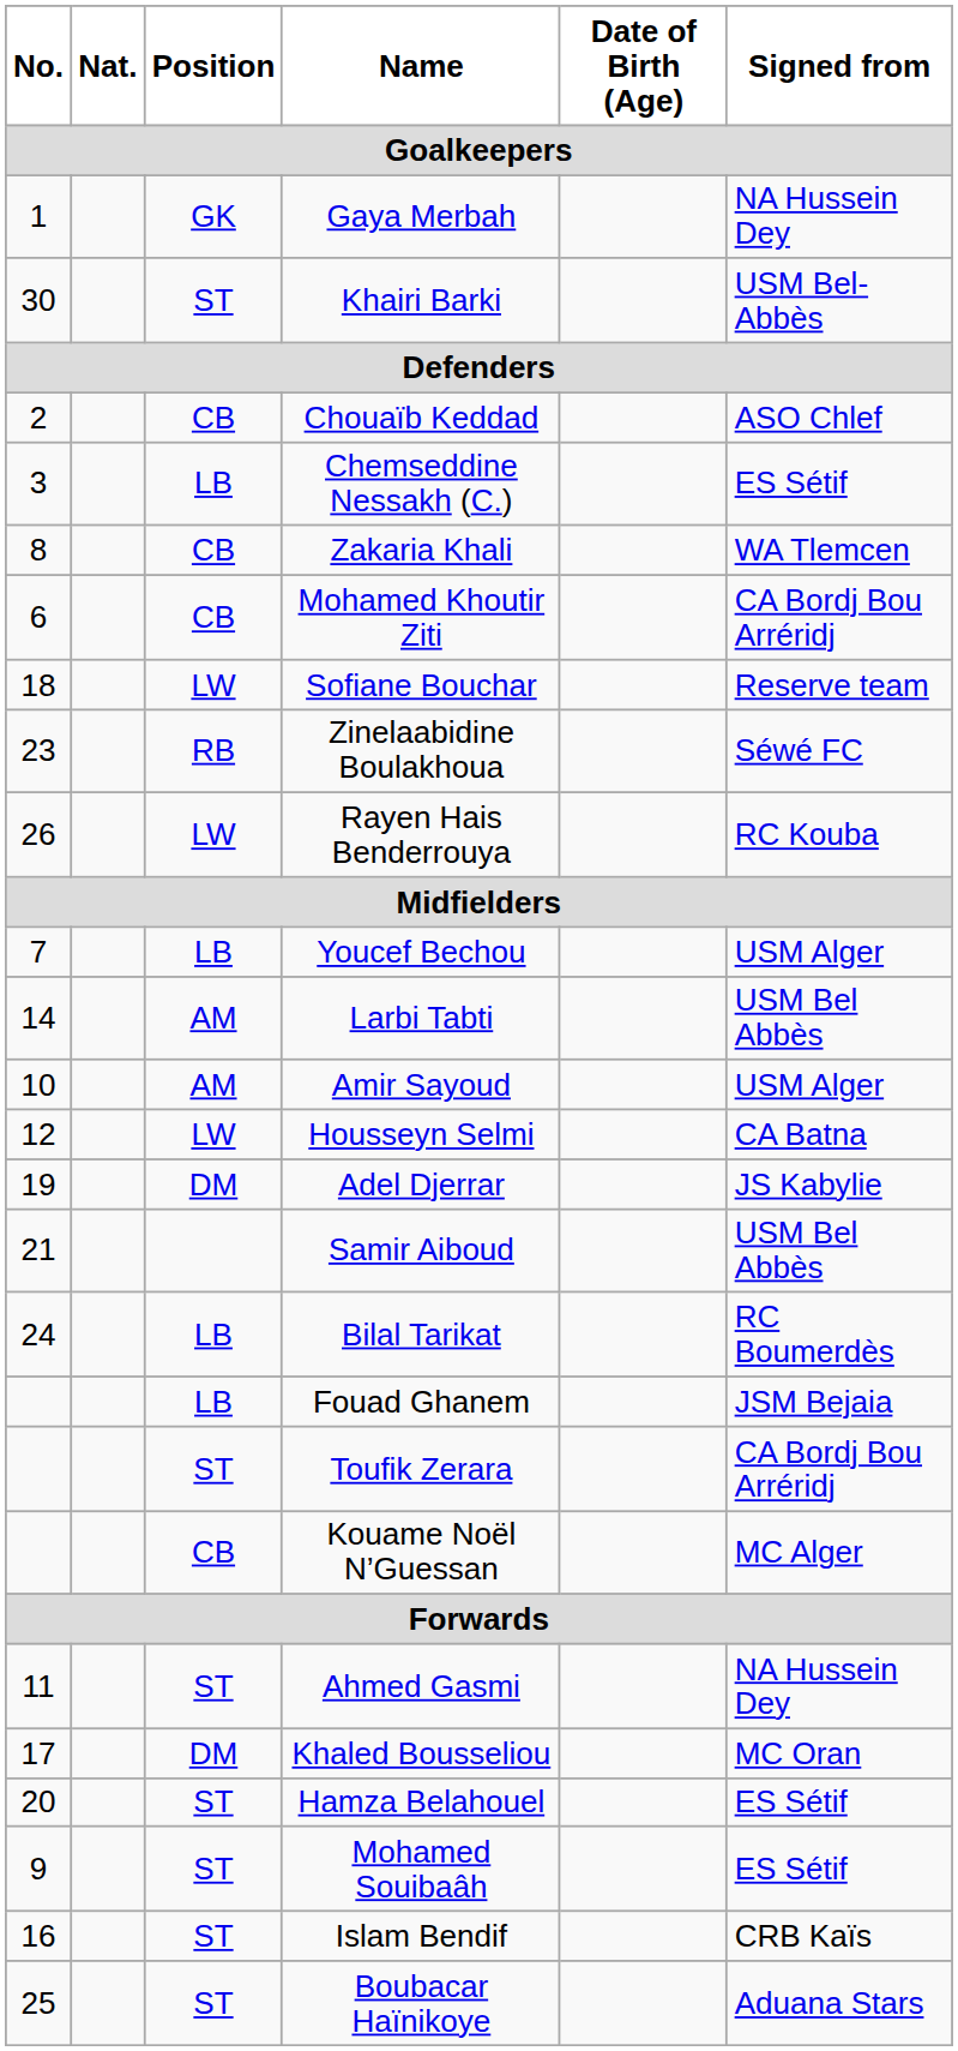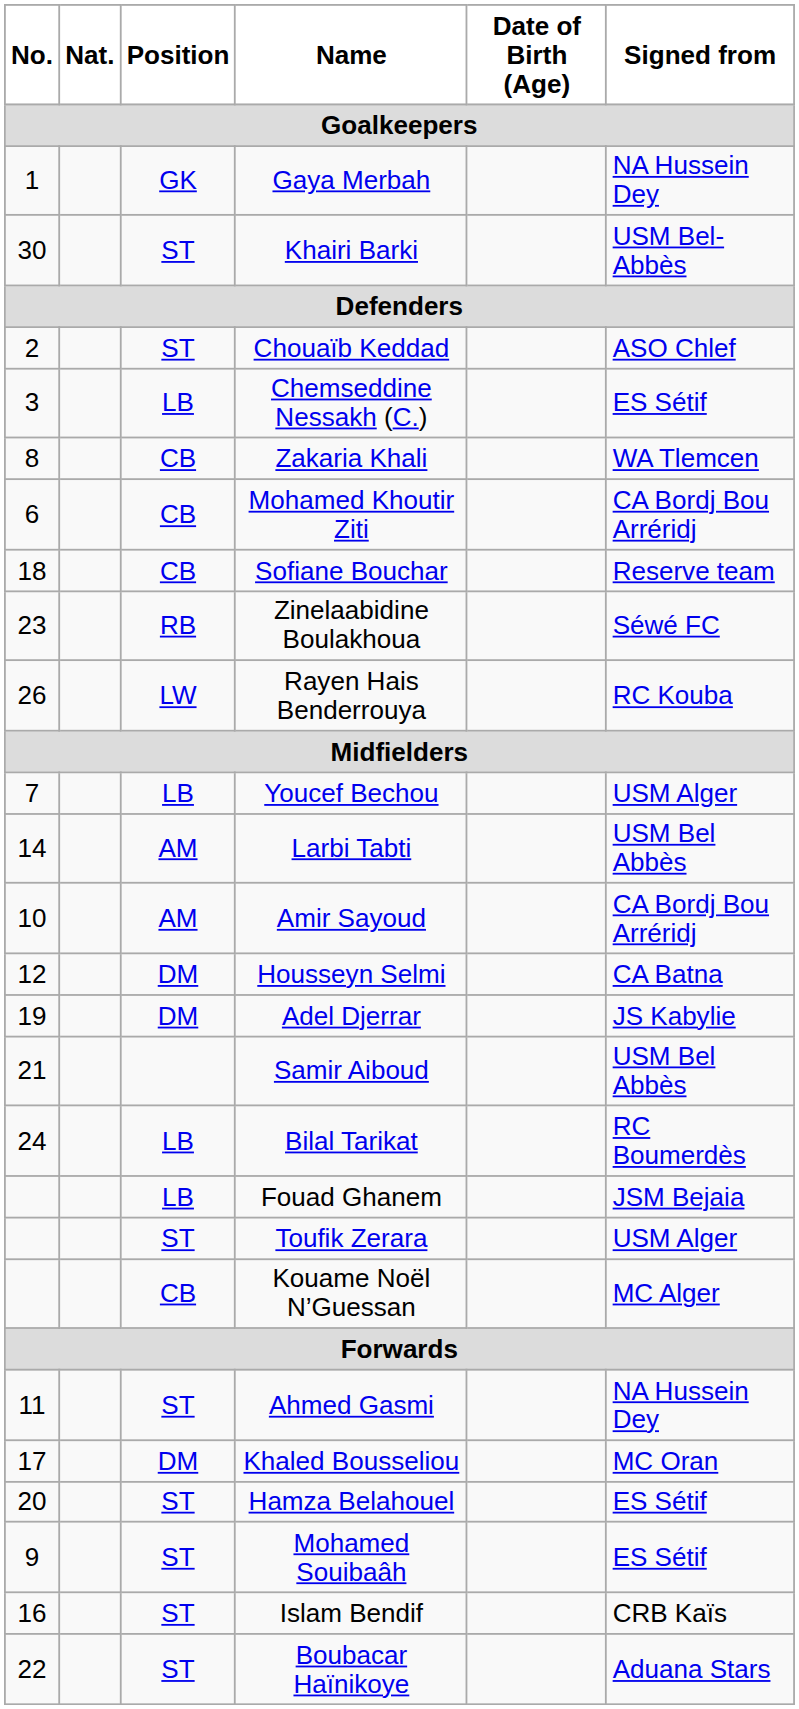 <table class="wikitable" style="text-align:center; font-size:90%; width:70%">
 <tr>
 <th style="background:white; color:black; text-align:center;">No.</th>
 <th style="background:white; color:black; text-align:center;">Nat.</th>
 <th style="background:white; color:black; text-align:center;">Position</th>
 <th style="background:white; color:black; text-align:center;">Name</th>
 <th style="background:white; color:black; text-align:center;">Date of Birth (Age)</th>
 <th style="background:white; color:black; text-align:center;">Signed from</th>
 </tr>
 <tr>
 <th colspan=10 style="background:#DCDCDC; text-align:center;">Goalkeepers</th>
 </tr>
 <tr>
 <td>1</td>
 <td></td>
 <td><a href='#'>GK</a></td>
 <td><a href='#'>Gaya Merbah</a></td>
 <td></td>
 <td style="text-align:left"> <a href='#'>NA Hussein Dey</a></td>
 </tr>
 <tr>
 <td>30</td>
 <td></td>
 <td><a href='#'>ST</a></td>
 <td><a href='#'>Khairi Barki</a></td>
 <td></td>
 <td style="text-align:left"> <a href='#'>USM Bel-Abbès</a></td>
 </tr>
 <tr>
 <th colspan=10 style="background:#DCDCDC; text-align:center;">Defenders</th>
 </tr>
 <tr>
 <td>2</td>
 <td></td>
-<td><a href='#'>CB</a></td>
+<td><a href='#'>ST</a></td>
 <td><a href='#'>Chouaïb Keddad</a></td>
 <td></td>
 <td style="text-align:left"> <a href='#'>ASO Chlef</a></td>
 </tr>
 <tr>
 <td>3</td>
 <td></td>
 <td><a href='#'>LB</a></td>
 <td><a href='#'>Chemseddine Nessakh</a> (<a href='#'>C.</a>)</td>
 <td></td>
 <td style="text-align:left"> <a href='#'>ES Sétif</a></td>
 </tr>
 <tr>
 <td>8</td>
 <td></td>
 <td><a href='#'>CB</a></td>
 <td><a href='#'>Zakaria Khali</a></td>
 <td></td>
 <td style="text-align:left"> <a href='#'>WA Tlemcen</a></td>
 </tr>
 <tr>
 <td>6</td>
 <td></td>
 <td><a href='#'>CB</a></td>
 <td><a href='#'>Mohamed Khoutir Ziti</a></td>
 <td></td>
 <td style="text-align:left"> <a href='#'>CA Bordj Bou Arréridj</a></td>
 </tr>
 <tr>
 <td>18</td>
 <td></td>
-<td><a href='#'>LW</a></td>
+<td><a href='#'>CB</a></td>
 <td><a href='#'>Sofiane Bouchar</a></td>
 <td></td>
 <td style="text-align:left"> <a href='#'>Reserve team</a></td>
 </tr>
 <tr>
 <td>23</td>
 <td></td>
 <td><a href='#'>RB</a></td>
 <td>Zinelaabidine Boulakhoua</td>
 <td></td>
 <td style="text-align:left"> <a href='#'>Séwé FC</a></td>
 </tr>
 <tr>
 <td>26</td>
 <td></td>
 <td><a href='#'>LW</a></td>
 <td>Rayen Hais Benderrouya</td>
 <td></td>
 <td style="text-align:left"> <a href='#'>RC Kouba</a></td>
 </tr>
 <tr>
 <th colspan=10 style="background:#DCDCDC; text-align:center;">Midfielders</th>
 </tr>
 <tr>
 <td>7</td>
 <td></td>
 <td><a href='#'>LB</a></td>
 <td><a href='#'>Youcef Bechou</a></td>
 <td></td>
 <td style="text-align:left"> <a href='#'>USM Alger</a></td>
 </tr>
 <tr>
 <td>14</td>
 <td></td>
 <td><a href='#'>AM</a></td>
 <td><a href='#'>Larbi Tabti</a></td>
 <td></td>
 <td style="text-align:left"> <a href='#'>USM Bel Abbès</a></td>
 </tr>
 <tr>
 <td>10</td>
 <td></td>
 <td><a href='#'>AM</a></td>
 <td><a href='#'>Amir Sayoud</a></td>
 <td></td>
-<td style="text-align:left"> <a href='#'>USM Alger</a></td>
+<td style="text-align:left"> <a href='#'>CA Bordj Bou Arréridj</a></td>
 </tr>
 <tr>
 <td>12</td>
 <td></td>
-<td><a href='#'>LW</a></td>
+<td><a href='#'>DM</a></td>
 <td><a href='#'>Housseyn Selmi</a></td>
 <td></td>
 <td style="text-align:left"> <a href='#'>CA Batna</a></td>
 </tr>
 <tr>
 <td>19</td>
 <td></td>
 <td><a href='#'>DM</a></td>
 <td><a href='#'>Adel Djerrar</a></td>
 <td></td>
 <td style="text-align:left"> <a href='#'>JS Kabylie</a></td>
 </tr>
 <tr>
 <td>21</td>
 <td></td>
 <td></td>
 <td><a href='#'>Samir Aiboud</a></td>
 <td></td>
 <td style="text-align:left"> <a href='#'>USM Bel Abbès</a></td>
 </tr>
 <tr>
 <td>24</td>
 <td></td>
 <td><a href='#'>LB</a></td>
 <td><a href='#'>Bilal Tarikat</a></td>
 <td></td>
 <td style="text-align:left"> <a href='#'>RC Boumerdès</a></td>
 </tr>
 <tr>
 <td></td>
 <td></td>
 <td><a href='#'>LB</a></td>
 <td>Fouad Ghanem</td>
 <td></td>
 <td style="text-align:left"> <a href='#'>JSM Bejaia</a></td>
 </tr>
 <tr>
 <td></td>
 <td></td>
 <td><a href='#'>ST</a></td>
 <td><a href='#'>Toufik Zerara</a></td>
 <td></td>
-<td style="text-align:left"> <a href='#'>CA Bordj Bou Arréridj</a></td>
+<td style="text-align:left"> <a href='#'>USM Alger</a></td>
 </tr>
 <tr>
 <td></td>
 <td></td>
 <td><a href='#'>CB</a></td>
 <td>Kouame Noël N’Guessan</td>
 <td></td>
 <td style="text-align:left"> <a href='#'>MC Alger</a></td>
 </tr>
 <tr>
 <th colspan=10 style="background:#DCDCDC; text-align:center;">Forwards</th>
 </tr>
 <tr>
 <td>11</td>
 <td></td>
 <td><a href='#'>ST</a></td>
 <td><a href='#'>Ahmed Gasmi</a></td>
 <td></td>
 <td style="text-align:left"> <a href='#'>NA Hussein Dey</a></td>
 </tr>
 <tr>
 <td>17</td>
 <td></td>
 <td><a href='#'>DM</a></td>
 <td><a href='#'>Khaled Bousseliou</a></td>
 <td></td>
 <td style="text-align:left"> <a href='#'>MC Oran</a></td>
 </tr>
 <tr>
 <td>20</td>
 <td></td>
 <td><a href='#'>ST</a></td>
 <td><a href='#'>Hamza Belahouel</a></td>
 <td></td>
 <td style="text-align:left"> <a href='#'>ES Sétif</a></td>
 </tr>
 <tr>
 <td>9</td>
 <td></td>
 <td><a href='#'>ST</a></td>
 <td><a href='#'>Mohamed Souibaâh</a></td>
 <td></td>
 <td style="text-align:left"> <a href='#'>ES Sétif</a></td>
 </tr>
 <tr>
 <td>16</td>
 <td></td>
 <td><a href='#'>ST</a></td>
 <td>Islam Bendif</td>
 <td></td>
 <td style="text-align:left"> CRB Kaïs</td>
 </tr>
 <tr>
-<td>25</td>
+<td>22</td>
 <td></td>
 <td><a href='#'>ST</a></td>
 <td><a href='#'>Boubacar Haïnikoye</a></td>
 <td></td>
 <td style="text-align:left"> <a href='#'>Aduana Stars</a></td>
 </tr>
 <tr>
 </tr>
 </table>
